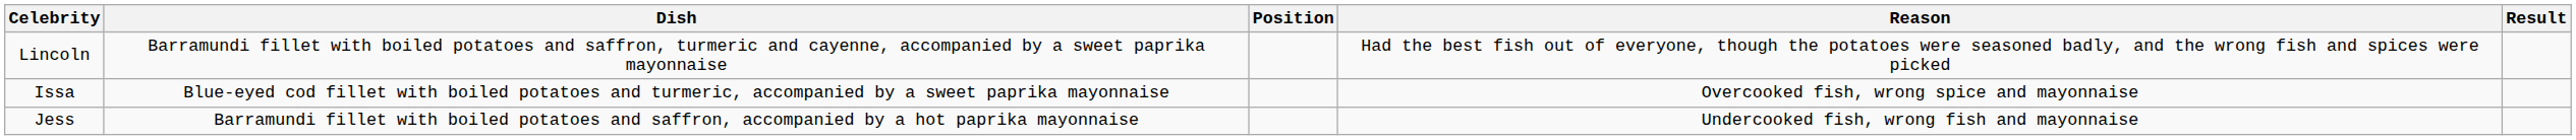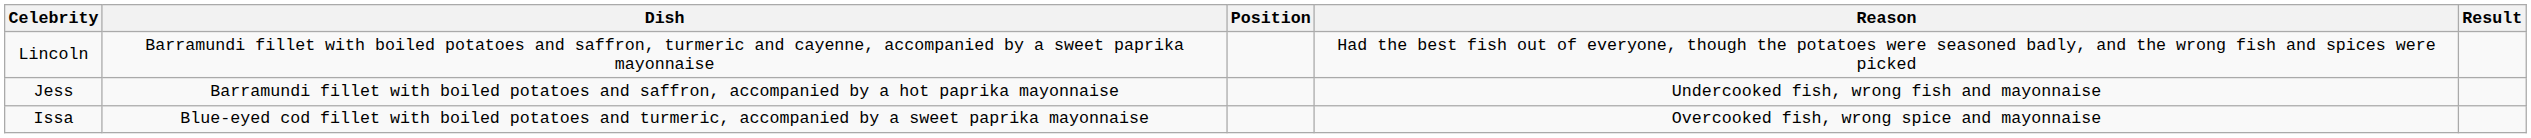 <table class="wikitable plainrowheaders" style="text-align:center;">
 <tr>
 <th>Celebrity</th>
 <th>Dish</th>
 <th>Position</th>
 <th>Reason</th>
 <th>Result</th>
 </tr>
 <tr>
 <td>Lincoln</td>
 <td>Barramundi fillet with boiled potatoes and saffron, turmeric and cayenne, accompanied by a sweet paprika mayonnaise</td>
 <td></td>
 <td>Had the best fish out of everyone, though the potatoes were seasoned badly, and the wrong fish and spices were picked</td>
 <td></td>
 </tr>
 <tr>
+<td>Jess</td>
+<td>Barramundi fillet with boiled potatoes and saffron, accompanied by a hot paprika mayonnaise</td>
+<td></td>
+<td>Undercooked fish, wrong fish and mayonnaise</td>
+<td></td>
+</tr>
+<tr>
 <td>Issa</td>
 <td>Blue-eyed cod fillet with boiled potatoes and turmeric, accompanied by a sweet paprika mayonnaise</td>
 <td></td>
 <td>Overcooked fish, wrong spice and mayonnaise</td>
 <td></td>
 </tr>
-<tr>
-<td>Jess</td>
-<td>Barramundi fillet with boiled potatoes and saffron, accompanied by a hot paprika mayonnaise</td>
-<td></td>
-<td>Undercooked fish, wrong fish and mayonnaise</td>
-<td></td>
-</tr>
 </table>
